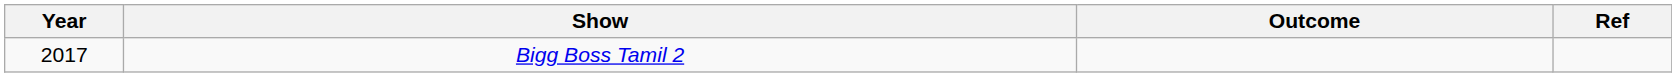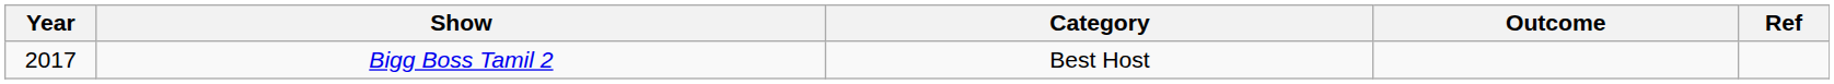 <table class="wikitable" style="width:100%;">
 <tr>
 <th width=5%>Year</th>
 <th style="width:40%;">Show</th>
+<th style="width:30%;">Category</th>
 <th style="width:20%;">Outcome</th>
 <th style="width:5%;">Ref</th>
 </tr>
 <tr>
 <td style="text-align:center;">2017</td>
 <td style="text-align:center;"><em><a href='#'>Bigg Boss Tamil 2</a></em></td>
+<td style="text-align:center;">Best Host</td>
 <td></td>
 <td></td>
 </tr>
 </table>
